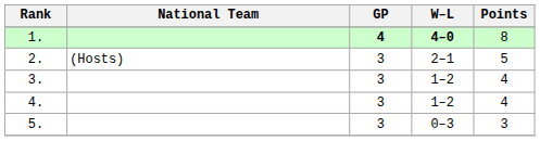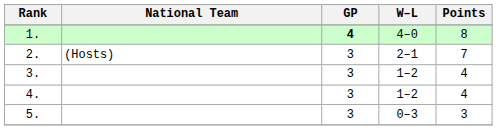 <table class=wikitable style="border:1px solid #AAAAAA;font-size:90%">
 <tr bgcolor="#EFEFEF">
 <th width=50>Rank</th>
 <th width=250>National Team</th>
 <th width=50>GP</th>
 <th width=50>W–L</th>
 <th width=50>Points</th>
 </tr>
 <tr align="center" valign="top" bgcolor="#FFFFFF">
 </tr>
 <tr bgcolor="#CCFFCC">
 <td align="center">1.</td>
 <td align="left"></td>
 <td align="center"><strong>4</strong></td>
-<td align="center"><strong>4–0</strong></td>
+<td align="center">4–0</td>
 <td align="center">8</td>
 </tr>
 <tr align="center" valign="top" bgcolor="#FFFFFF">
 <td>2.</td>
 <td align="left"> (Hosts)</td>
 <td align="center">3</td>
 <td align="center">2–1</td>
-<td align="center">5</td>
+<td align="center">7</td>
 </tr>
 <tr align="center" valign="top" bgcolor="#FFFFFF">
 <td>3.</td>
 <td align="left"></td>
 <td align="center">3</td>
 <td align="center">1–2</td>
 <td align="center">4</td>
 </tr>
 <tr align="center" valign="top" bgcolor="#FFFFFF">
 <td>4.</td>
 <td align="left"></td>
 <td align="center">3</td>
 <td align="center">1–2</td>
 <td align="center">4</td>
 </tr>
 <tr align="center" valign="top" bgcolor="#FFFFFF">
 <td>5.</td>
 <td align="left"></td>
 <td align="center">3</td>
 <td align="center">0–3</td>
 <td align="center">3</td>
 </tr>
 <tr align="center" valign="top" bgcolor="#FFFFFF">
 </tr>
 </table>
